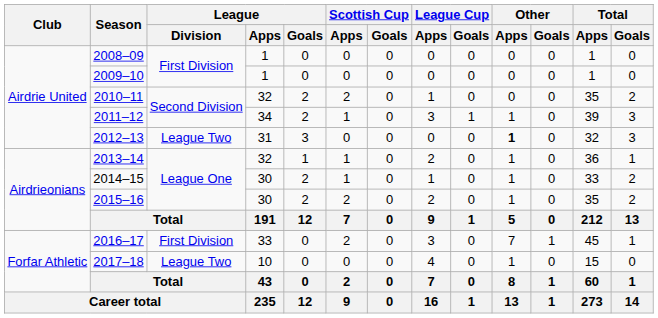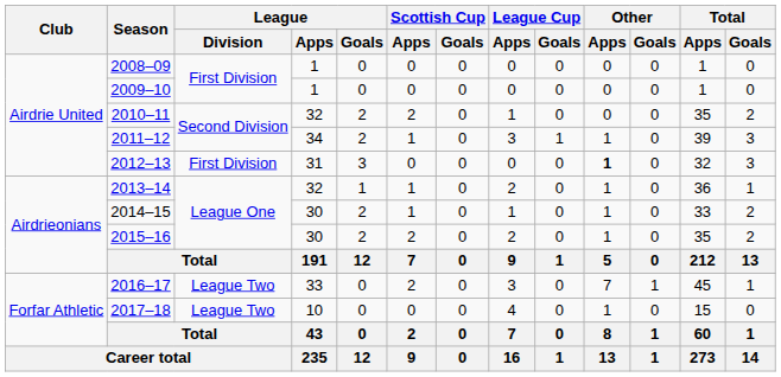 <table class="wikitable" style="text-align:center">
 <tr>
 <th rowspan="2">Club</th>
 <th rowspan="2">Season</th>
 <th colspan="3">League</th>
 <th colspan="2"><a href='#'>Scottish Cup</a></th>
 <th colspan="2"><a href='#'>League Cup</a></th>
 <th colspan="2">Other</th>
 <th colspan="2">Total</th>
 </tr>
 <tr>
 <th>Division</th>
 <th>Apps</th>
 <th>Goals</th>
 <th>Apps</th>
 <th>Goals</th>
 <th>Apps</th>
 <th>Goals</th>
 <th>Apps</th>
 <th>Goals</th>
 <th>Apps</th>
 <th>Goals</th>
 </tr>
 <tr>
 <td rowspan="5"><a href='#'>Airdrie United</a></td>
 <td><a href='#'>2008–09</a></td>
 <td rowspan="2"><a href='#'>First Division</a></td>
 <td>1</td>
 <td>0</td>
 <td>0</td>
 <td>0</td>
 <td>0</td>
 <td>0</td>
 <td>0</td>
 <td>0</td>
 <td>1</td>
 <td>0</td>
 </tr>
 <tr>
 <td><a href='#'>2009–10</a></td>
 <td>1</td>
 <td>0</td>
 <td>0</td>
 <td>0</td>
 <td>0</td>
 <td>0</td>
 <td>0</td>
 <td>0</td>
 <td>1</td>
 <td>0</td>
 </tr>
 <tr>
 <td><a href='#'>2010–11</a></td>
 <td rowspan="2"><a href='#'>Second Division</a></td>
 <td>32</td>
 <td>2</td>
 <td>2</td>
 <td>0</td>
 <td>1</td>
 <td>0</td>
 <td>0</td>
 <td>0</td>
 <td>35</td>
 <td>2</td>
 </tr>
 <tr>
 <td><a href='#'>2011–12</a></td>
 <td>34</td>
 <td>2</td>
 <td>1</td>
 <td>0</td>
 <td>3</td>
 <td>1</td>
 <td>1</td>
 <td>0</td>
 <td>39</td>
 <td>3</td>
 </tr>
 <tr>
 <td><a href='#'>2012–13</a></td>
-<td><a href='#'>League Two</a></td>
+<td><a href='#'>First Division</a></td>
 <td>31</td>
 <td>3</td>
 <td>0</td>
 <td>0</td>
 <td>0</td>
 <td>0</td>
 <td><strong>1</strong></td>
 <td>0</td>
 <td>32</td>
 <td>3</td>
 </tr>
 <tr>
 <td rowspan="4"><a href='#'>Airdrieonians</a></td>
 <td><a href='#'>2013–14</a></td>
 <td rowspan="3"><a href='#'>League One</a></td>
 <td>32</td>
 <td>1</td>
 <td>1</td>
 <td>0</td>
 <td>2</td>
 <td>0</td>
 <td>1</td>
 <td>0</td>
 <td>36</td>
 <td>1</td>
 </tr>
 <tr>
 <td>2014–15</td>
 <td>30</td>
 <td>2</td>
 <td>1</td>
 <td>0</td>
 <td>1</td>
 <td>0</td>
 <td>1</td>
 <td>0</td>
 <td>33</td>
 <td>2</td>
 </tr>
 <tr>
 <td><a href='#'>2015–16</a></td>
 <td>30</td>
 <td>2</td>
 <td>2</td>
 <td>0</td>
 <td>2</td>
 <td>0</td>
 <td>1</td>
 <td>0</td>
 <td>35</td>
 <td>2</td>
 </tr>
 <tr>
 <th colspan="2">Total</th>
 <th>191</th>
 <th>12</th>
 <th>7</th>
 <th>0</th>
 <th>9</th>
 <th>1</th>
 <th>5</th>
 <th>0</th>
 <th>212</th>
 <th>13</th>
 </tr>
 <tr>
 <td rowspan="3"><a href='#'>Forfar Athletic</a></td>
 <td><a href='#'>2016–17</a></td>
-<td><a href='#'>First Division</a></td>
+<td><a href='#'>League Two</a></td>
 <td>33</td>
 <td>0</td>
 <td>2</td>
 <td>0</td>
 <td>3</td>
 <td>0</td>
 <td>7</td>
 <td>1</td>
 <td>45</td>
 <td>1</td>
 </tr>
 <tr>
 <td><a href='#'>2017–18</a></td>
 <td><a href='#'>League Two</a></td>
 <td>10</td>
 <td>0</td>
 <td>0</td>
 <td>0</td>
 <td>4</td>
 <td>0</td>
 <td>1</td>
 <td>0</td>
 <td>15</td>
 <td>0</td>
 </tr>
 <tr>
 <th colspan="2">Total</th>
 <th>43</th>
 <th>0</th>
 <th>2</th>
 <th>0</th>
 <th>7</th>
 <th>0</th>
 <th>8</th>
 <th>1</th>
 <th>60</th>
 <th>1</th>
 </tr>
 <tr>
 <th colspan="3">Career total</th>
 <th>235</th>
 <th>12</th>
 <th>9</th>
 <th>0</th>
 <th>16</th>
 <th>1</th>
 <th>13</th>
 <th>1</th>
 <th>273</th>
 <th>14</th>
 </tr>
 </table>
